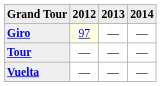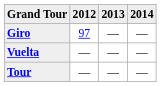 <table cellpadding="3" cellspacing="0" border="1" style="font-size: 95%; border: #aaa solid 1px; border-collapse: collapse;">
 <tr style="background:#eee;">
 <th>Grand Tour</th>
 <th>2012</th>
 <th>2013</th>
 <th>2014</th>
 </tr>
 <tr>
 <td style="text-align:left; background:#efefef;"> <strong><a href='#'>Giro</a></strong></td>
-<td style="background: lightyellow; text-align:center;"><a href='#'>97</a></td>
+<td style="text-align:center;"><a href='#'>97</a></td>
+<td style="text-align:center;">—</td>
+<td style="text-align:center;">—</td>
+</tr>
+<tr>
+<td style="text-align:left; background:#efefef;"> <strong><a href='#'>Vuelta</a></strong></td>
+<td style="text-align:center;">—</td>
 <td style="text-align:center;">—</td>
 <td style="text-align:center;">—</td>
 </tr>
 <tr>
 <td style="text-align:left; background:#efefef;"> <strong><a href='#'>Tour</a></strong></td>
 <td style="text-align:center;">—</td>
 <td style="text-align:center;">—</td>
 <td style="text-align:center;">—</td>
 </tr>
-<tr>
-<td style="text-align:left; background:#efefef;"> <strong><a href='#'>Vuelta</a></strong></td>
-<td style="text-align:center;">—</td>
-<td style="text-align:center;">—</td>
-<td style="text-align:center;">—</td>
-</tr>
 </table>
